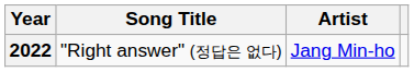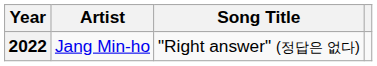 <table class="wikitable sortable plainrowheaders">
 <tr>
 <th scope="col">Year</th>
+<th scope="col">Artist</th>
 <th scope="col">Song Title</th>
-<th scope="col">Artist</th>
 <th scope="col" class="unsortable"></th>
 </tr>
 <tr>
 <th scope="row">2022</th>
+<td><a href='#'>Jang Min-ho</a></td>
 <td>"Right answer" <small>(정답은 없다)</small></td>
-<td><a href='#'>Jang Min-ho</a></td>
 <td></td>
 </tr>
 </table>
